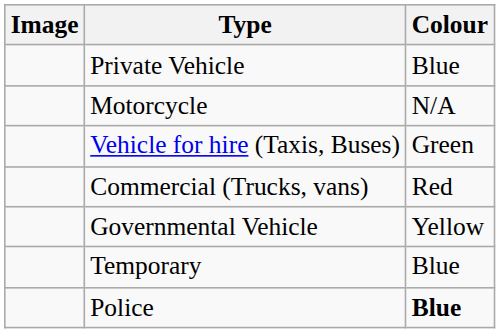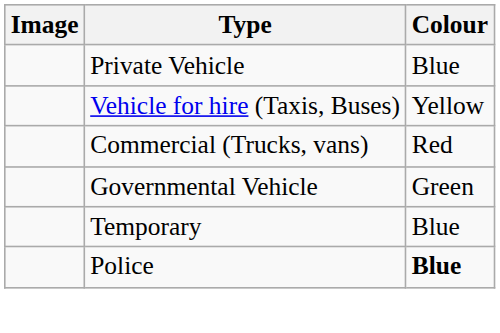 <table class=wikitable>
 <tr>
 <th>Image</th>
 <th>Type</th>
 <th>Colour</th>
 </tr>
 <tr>
 <td><br></td>
 <td>Private Vehicle</td>
 <td>Blue</td>
 </tr>
 <tr>
 <td><br></td>
-<td>Motorcycle</td>
-<td>N/A</td>
-</tr>
-<tr>
-<td><br></td>
 <td><a href='#'>Vehicle for hire</a> (Taxis, Buses)</td>
-<td>Green</td>
+<td>Yellow</td>
 </tr>
 <tr>
 <td><br></td>
 <td>Commercial (Trucks, vans)</td>
 <td>Red</td>
 </tr>
 <tr>
 <td><br></td>
 <td>Governmental Vehicle</td>
-<td>Yellow</td>
+<td>Green</td>
 </tr>
 <tr>
 <td><br></td>
 <td>Temporary</td>
 <td>Blue</td>
 </tr>
 <tr>
 <td><br></td>
 <td>Police</td>
 <td><strong>Blue</strong></td>
 </tr>
 </table>
